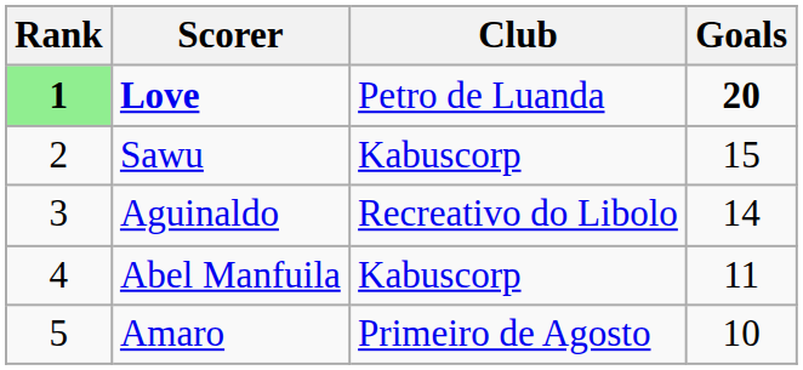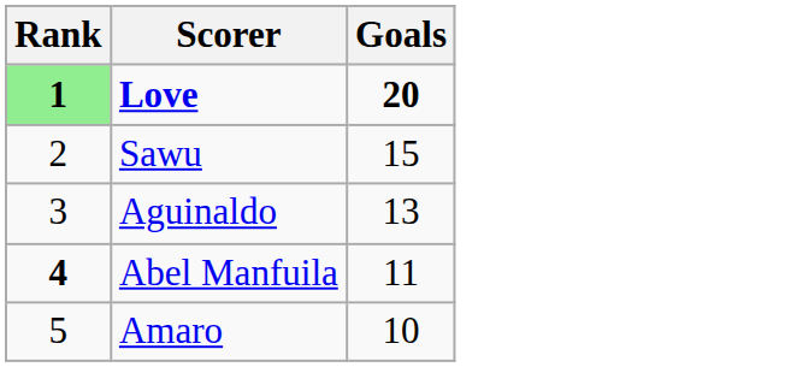 <table class="wikitable" style="text-align:center">
 <tr>
 <th>Rank</th>
 <th>Scorer</th>
-<th>Club</th>
 <th>Goals</th>
 </tr>
 <tr>
 <td style="background: lightgreen;"><strong>1</strong></td>
 <td align="left"> <strong><a href='#'>Love</a></strong></td>
-<td align="left"><a href='#'>Petro de Luanda</a></td>
 <td><strong>20</strong></td>
 </tr>
 <tr>
 <td>2</td>
 <td align="left"> <a href='#'>Sawu</a></td>
-<td align="left"><a href='#'>Kabuscorp</a></td>
 <td>15</td>
 </tr>
 <tr>
 <td>3</td>
 <td align="left"> <a href='#'>Aguinaldo</a></td>
-<td align="left"><a href='#'>Recreativo do Libolo</a></td>
-<td>14</td>
+<td>13</td>
 </tr>
 <tr>
-<td>4</td>
+<td><strong>4</strong></td>
 <td align="left"> <a href='#'>Abel Manfuila</a></td>
-<td align="left"><a href='#'>Kabuscorp</a></td>
 <td>11</td>
 </tr>
 <tr>
 <td>5</td>
 <td align="left"> <a href='#'>Amaro</a></td>
-<td align="left"><a href='#'>Primeiro de Agosto</a></td>
 <td>10</td>
 </tr>
 </table>
